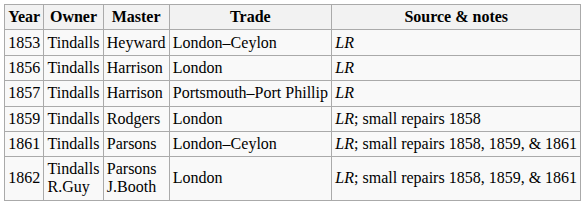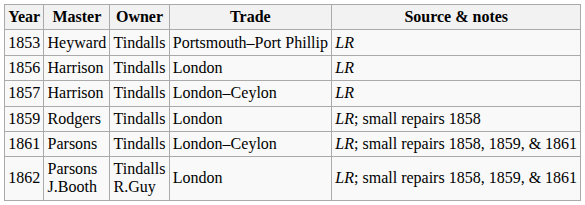 <table class=" wikitable">
 <tr>
 <th>Year</th>
+<th>Master</th>
 <th>Owner</th>
-<th>Master</th>
 <th>Trade</th>
 <th>Source & notes</th>
 </tr>
 <tr>
 <td>1853</td>
+<td>Heyward</td>
 <td>Tindalls</td>
-<td>Heyward</td>
-<td>London–Ceylon</td>
+<td>Portsmouth–Port Phillip</td>
 <td><em>LR</em></td>
 </tr>
 <tr>
 <td>1856</td>
+<td>Harrison</td>
 <td>Tindalls</td>
-<td>Harrison</td>
 <td>London</td>
 <td><em>LR</em></td>
 </tr>
 <tr>
 <td>1857</td>
+<td>Harrison</td>
 <td>Tindalls</td>
-<td>Harrison</td>
-<td>Portsmouth–Port Phillip</td>
+<td>London–Ceylon</td>
 <td><em>LR</em></td>
 </tr>
 <tr>
 <td>1859</td>
+<td>Rodgers</td>
 <td>Tindalls</td>
-<td>Rodgers</td>
 <td>London</td>
 <td><em>LR</em>; small repairs 1858</td>
 </tr>
 <tr>
 <td>1861</td>
+<td>Parsons</td>
 <td>Tindalls</td>
-<td>Parsons</td>
 <td>London–Ceylon</td>
 <td><em>LR</em>; small repairs 1858, 1859, & 1861</td>
 </tr>
 <tr>
 <td>1862</td>
+<td>Parsons<br>J.Booth</td>
 <td>Tindalls<br>R.Guy</td>
-<td>Parsons<br>J.Booth</td>
 <td>London</td>
 <td><em>LR</em>; small repairs 1858, 1859, & 1861</td>
 </tr>
 </table>
